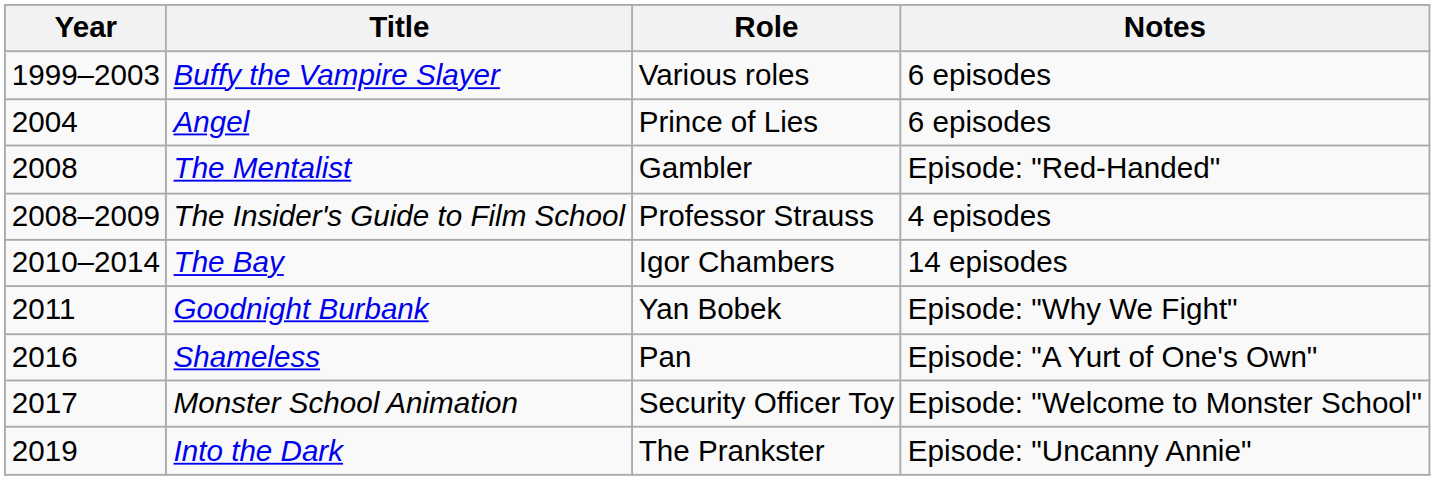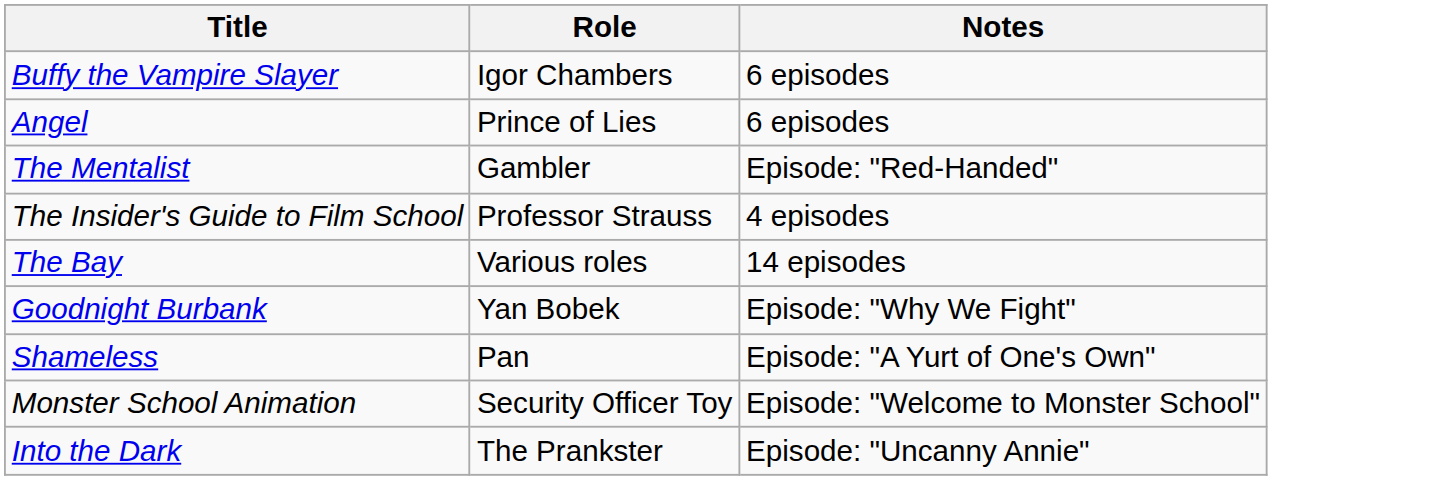 <table class="wikitable sortable">
 <tr>
-<th>Year</th>
 <th>Title</th>
 <th>Role</th>
 <th>Notes</th>
 </tr>
 <tr>
-<td>1999–2003</td>
 <td><em><a href='#'>Buffy the Vampire Slayer</a></em></td>
-<td>Various roles</td>
+<td>Igor Chambers</td>
 <td>6 episodes</td>
 </tr>
 <tr>
-<td>2004</td>
 <td><a href='#'><em>Angel</em></a></td>
 <td>Prince of Lies</td>
 <td>6 episodes</td>
 </tr>
 <tr>
-<td>2008</td>
 <td><em><a href='#'>The Mentalist</a></em></td>
 <td>Gambler</td>
 <td>Episode: "Red-Handed"</td>
 </tr>
 <tr>
-<td>2008–2009</td>
 <td><em>The Insider's Guide to Film School</em></td>
 <td>Professor Strauss</td>
 <td>4 episodes</td>
 </tr>
 <tr>
-<td>2010–2014</td>
 <td><a href='#'><em>The Bay</em></a></td>
-<td>Igor Chambers</td>
+<td>Various roles</td>
 <td>14 episodes</td>
 </tr>
 <tr>
-<td>2011</td>
 <td><em><a href='#'>Goodnight Burbank</a></em></td>
 <td>Yan Bobek</td>
 <td>Episode: "Why We Fight"</td>
 </tr>
 <tr>
-<td>2016</td>
 <td><a href='#'><em>Shameless</em></a></td>
 <td>Pan</td>
 <td>Episode: "A Yurt of One's Own"</td>
 </tr>
 <tr>
-<td>2017</td>
 <td><em>Monster School Animation</em></td>
 <td>Security Officer Toy</td>
 <td>Episode: "Welcome to Monster School"</td>
 </tr>
 <tr>
-<td>2019</td>
 <td><a href='#'><em>Into the Dark</em></a></td>
 <td>The Prankster</td>
 <td>Episode: "Uncanny Annie"</td>
 </tr>
 </table>
